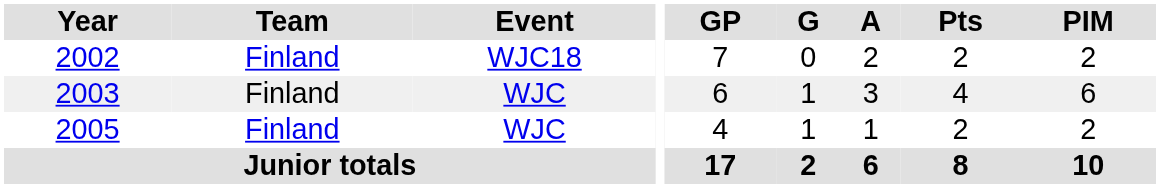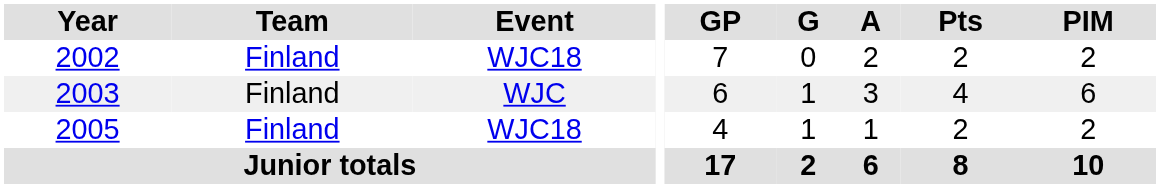 <table border="0" cellpadding="1" cellspacing="0" ID="Table3" style="text-align:center; width:40em">
 <tr ALIGN="center" bgcolor="#e0e0e0">
 <th>Year</th>
 <th>Team</th>
 <th>Event</th>
 <th rowspan="99" bgcolor="#ffffff"></th>
 <th>GP</th>
 <th>G</th>
 <th>A</th>
 <th>Pts</th>
 <th>PIM</th>
 </tr>
 <tr>
 <td><a href='#'>2002</a></td>
 <td><a href='#'>Finland</a></td>
 <td><a href='#'>WJC18</a></td>
 <td>7</td>
 <td>0</td>
 <td>2</td>
 <td>2</td>
 <td>2</td>
 </tr>
 <tr bgcolor="#f0f0f0">
 <td><a href='#'>2003</a></td>
 <td>Finland</td>
 <td><a href='#'>WJC</a></td>
 <td>6</td>
 <td>1</td>
 <td>3</td>
 <td>4</td>
 <td>6</td>
 </tr>
 <tr>
 <td><a href='#'>2005</a></td>
 <td><a href='#'>Finland</a></td>
-<td><a href='#'>WJC</a></td>
+<td><a href='#'>WJC18</a></td>
 <td>4</td>
 <td>1</td>
 <td>1</td>
 <td>2</td>
 <td>2</td>
 </tr>
 <tr bgcolor="#e0e0e0">
 <th colspan="3">Junior totals</th>
 <th>17</th>
 <th>2</th>
 <th>6</th>
 <th>8</th>
 <th>10</th>
 </tr>
 </table>
